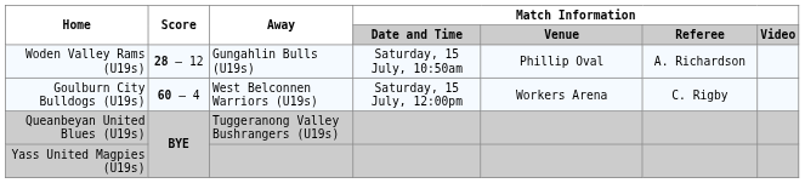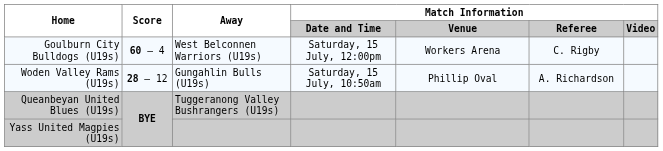 <table border="1" cellpadding="3" cellspacing="0" width="100%" style="border-collapse:collapse;  text-align:center;">
 <tr>
 <th rowspan="2" width="19%">Home</th>
 <th rowspan="2" width="8%">Score</th>
 <th rowspan="2" width="19%">Away</th>
 <th colspan="4">Match Information</th>
 </tr>
 <tr style="background:#CCCCCC">
 <th width="17%">Date and Time</th>
 <th width="22%">Venue</th>
 <th width="50%">Referee</th>
 <th>Video</th>
 </tr>
 <tr style="text-align:center; background:#f5faff;">
+<td align="right">Goulburn City Bulldogs (U19s) </td>
+<td><strong>60</strong> – 4</td>
+<td align="left"> West Belconnen Warriors (U19s)</td>
+<td>Saturday, 15 July, 12:00pm</td>
+<td>Workers Arena</td>
+<td>C. Rigby</td>
+<td></td>
+</tr>
+<tr style="text-align:center; background:#f5faff;">
 <td align="right">Woden Valley Rams (U19s) </td>
 <td><strong>28</strong> – 12</td>
 <td align="left"> Gungahlin Bulls (U19s)</td>
 <td>Saturday, 15 July, 10:50am</td>
 <td>Phillip Oval</td>
 <td>A. Richardson</td>
-<td></td>
-</tr>
-<tr style="text-align:center; background:#f5faff;">
-<td align="right">Goulburn City Bulldogs (U19s) </td>
-<td><strong>60</strong> – 4</td>
-<td align="left"> West Belconnen Warriors (U19s)</td>
-<td>Saturday, 15 July, 12:00pm</td>
-<td>Workers Arena</td>
-<td>C. Rigby</td>
 <td></td>
 </tr>
 <tr style="text-align:center; background:#CCCCCC;">
 <td align="right">Queanbeyan United Blues (U19s) </td>
 <td rowspan="2"><strong>BYE</strong></td>
 <td align="left"> Tuggeranong Valley Bushrangers (U19s)</td>
 <td></td>
 <td></td>
 <td></td>
 <td></td>
 </tr>
 <tr style="text-align:center; background:#CCCCCC;">
 <td align="right">Yass United Magpies (U19s) </td>
 <td></td>
 <td align="left"></td>
 <td></td>
 <td></td>
 <td></td>
 </tr>
 </table>
